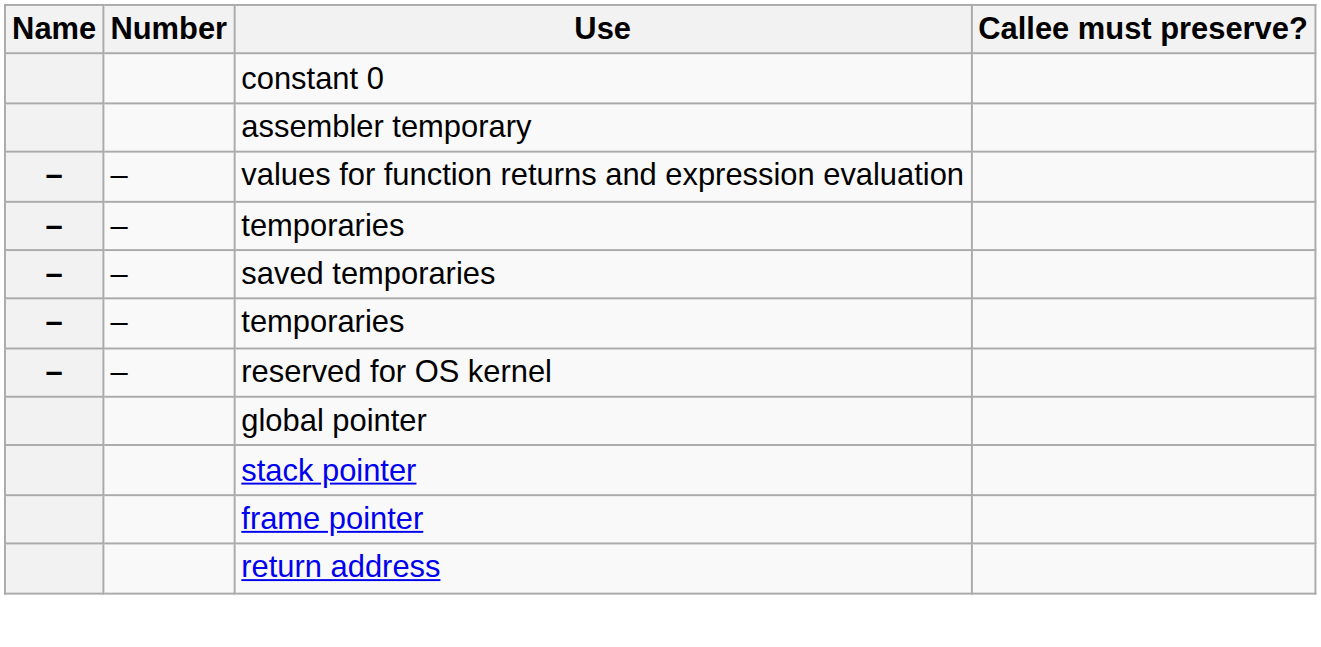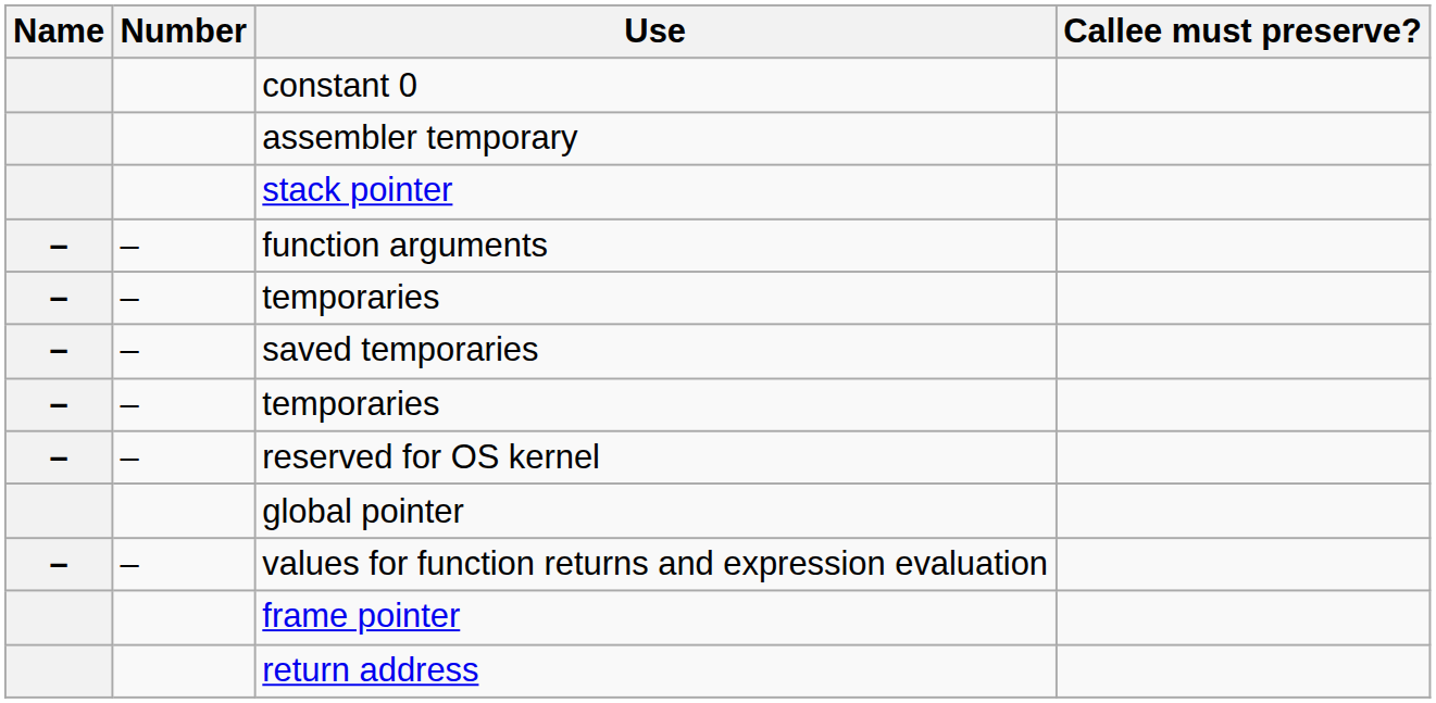 <table class="wikitable">
 <tr>
 <th>Name</th>
 <th>Number</th>
 <th>Use</th>
 <th>Callee must preserve?</th>
 </tr>
 <tr>
 <th></th>
 <td></td>
 <td>constant 0</td>
 <td></td>
 </tr>
 <tr>
 <th></th>
 <td></td>
 <td>assembler temporary</td>
 <td></td>
 </tr>
 <tr>
+<th></th>
+<td></td>
+<td><a href='#'>stack pointer</a></td>
+<td></td>
+</tr>
+<tr>
 <th>–</th>
 <td>–</td>
-<td>values for function returns and expression evaluation</td>
+<td>function arguments</td>
 <td></td>
 </tr>
 <tr>
 <th>–</th>
 <td>–</td>
 <td>temporaries</td>
 <td></td>
 </tr>
 <tr>
 <th>–</th>
 <td>–</td>
 <td>saved temporaries</td>
 <td></td>
 </tr>
 <tr>
 <th>–</th>
 <td>–</td>
 <td>temporaries</td>
 <td></td>
 </tr>
 <tr>
 <th>–</th>
 <td>–</td>
 <td>reserved for OS kernel</td>
 <td></td>
 </tr>
 <tr>
 <th></th>
 <td></td>
 <td>global pointer</td>
 <td></td>
 </tr>
 <tr>
-<th></th>
-<td></td>
-<td><a href='#'>stack pointer</a></td>
+<th>–</th>
+<td>–</td>
+<td>values for function returns and expression evaluation</td>
 <td></td>
 </tr>
 <tr>
 <th></th>
 <td></td>
 <td><a href='#'>frame pointer</a></td>
 <td></td>
 </tr>
 <tr>
 <th></th>
 <td></td>
 <td><a href='#'>return address</a></td>
 <td></td>
 </tr>
 </table>
